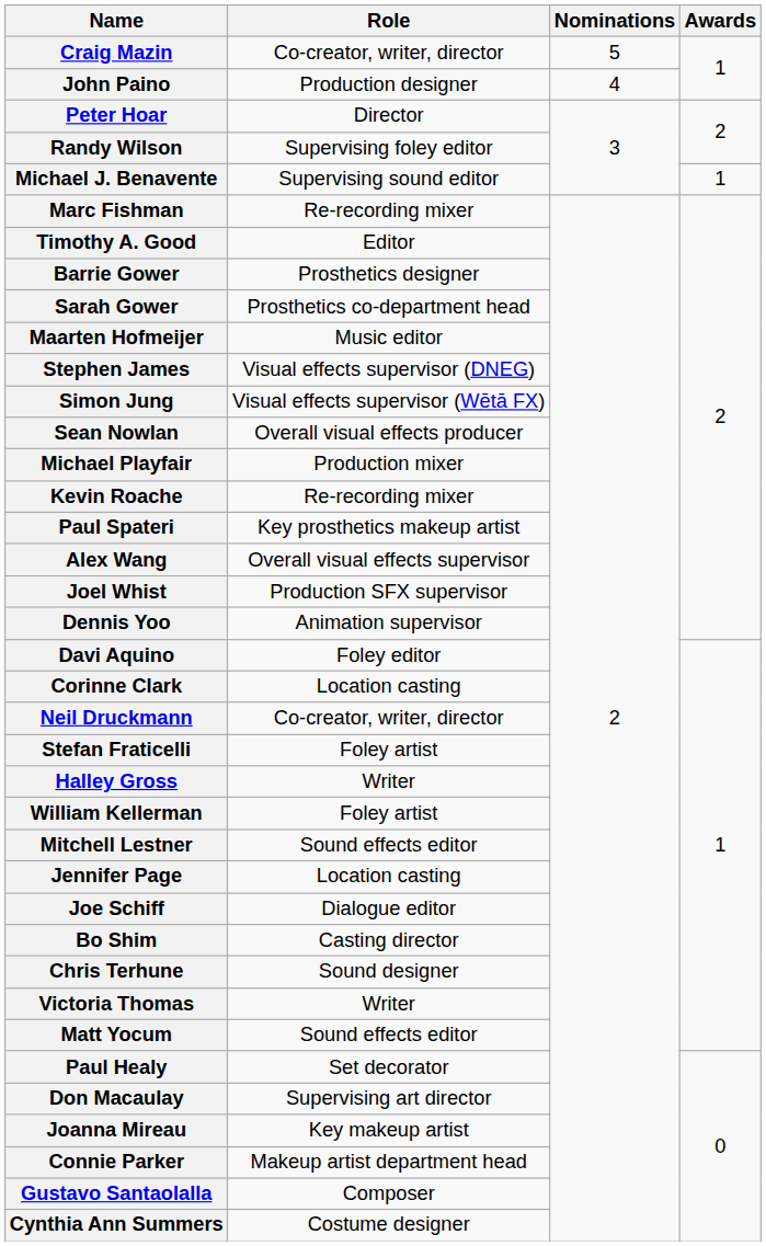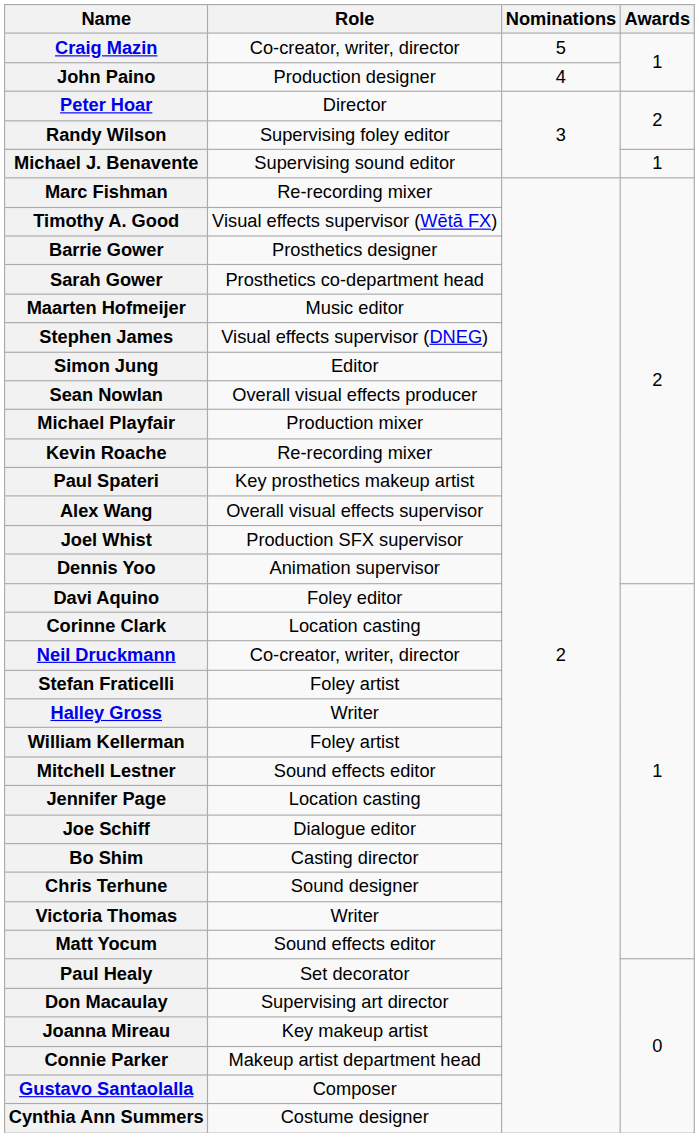 <table class="wikitable sortable plainrowheaders" style="text-align:center;">
 <tr>
 <th scope="col">Name</th>
 <th scope="col">Role</th>
 <th scope="col">Nominations</th>
 <th scope="col">Awards</th>
 </tr>
 <tr>
 <th scope="row" data-sort-value="Mazin, Craig"><a href='#'>Craig Mazin</a></th>
 <td>Co-creator, writer, director</td>
 <td>5</td>
 <td rowspan="2">1</td>
 </tr>
 <tr>
 <th scope="row" data-sort-value="Paino, John">John Paino</th>
 <td>Production designer</td>
 <td>4</td>
 </tr>
 <tr>
 <th scope="row" data-sort-value="Hoar, Peter"><a href='#'>Peter Hoar</a></th>
 <td>Director</td>
 <td rowspan="3">3</td>
 <td rowspan="2">2</td>
 </tr>
 <tr>
 <th scope="row" data-sort-value="Wilson, Randy">Randy Wilson</th>
 <td>Supervising foley editor</td>
 </tr>
 <tr>
 <th scope="row" data-sort-value="Benavente, Michael">Michael J. Benavente</th>
 <td>Supervising sound editor</td>
 <td>1</td>
 </tr>
 <tr>
 <th scope="row" data-sort-value="Fishman, Marc">Marc Fishman</th>
 <td>Re-recording mixer</td>
 <td rowspan="33">2</td>
 <td rowspan="14">2</td>
 </tr>
 <tr>
 <th scope="row" data-sort-value="Good, Timothy">Timothy A. Good</th>
-<td>Editor</td>
+<td>Visual effects supervisor (<a href='#'>Wētā FX</a>)</td>
 </tr>
 <tr>
 <th scope="row" data-sort-value="Gower, Barrie">Barrie Gower</th>
 <td>Prosthetics designer</td>
 </tr>
 <tr>
 <th scope="row" data-sort-value="Gower, Sarah">Sarah Gower</th>
 <td>Prosthetics co-department head</td>
 </tr>
 <tr>
 <th scope="row" data-sort-value="Hofmeijer, Maartne">Maarten Hofmeijer</th>
 <td>Music editor</td>
 </tr>
 <tr>
 <th scope="row" data-sort-value="James, Stephen">Stephen James</th>
 <td>Visual effects supervisor (<a href='#'>DNEG</a>)</td>
 </tr>
 <tr>
 <th scope="row" data-sort-value="Jung, Simon">Simon Jung</th>
-<td>Visual effects supervisor (<a href='#'>Wētā FX</a>)</td>
+<td>Editor</td>
 </tr>
 <tr>
 <th scope="row" data-sort-value="Nowlan, Sean">Sean Nowlan</th>
 <td>Overall visual effects producer</td>
 </tr>
 <tr>
 <th scope="row" data-sort-value="Playfair, Michael">Michael Playfair</th>
 <td>Production mixer</td>
 </tr>
 <tr>
 <th scope="row" data-sort-value="Roache, Kevin">Kevin Roache</th>
 <td>Re-recording mixer</td>
 </tr>
 <tr>
 <th scope="row" data-sort-value="Spateri, Paul">Paul Spateri</th>
 <td>Key prosthetics makeup artist</td>
 </tr>
 <tr>
 <th scope="row" data-sort-value="Wang, Alex">Alex Wang</th>
 <td>Overall visual effects supervisor</td>
 </tr>
 <tr>
 <th scope="row" data-sort-value="Whist, Joel">Joel Whist</th>
 <td>Production SFX supervisor</td>
 </tr>
 <tr>
 <th scope="row" data-sort-value="Yoo, Dennis">Dennis Yoo</th>
 <td>Animation supervisor</td>
 </tr>
 <tr>
 <th scope="row" data-sort-value="Aquino, Davi">Davi Aquino</th>
 <td>Foley editor</td>
 <td rowspan="13">1</td>
 </tr>
 <tr>
 <th scope="row" data-sort-value="Clark, Corinne">Corinne Clark</th>
 <td>Location casting</td>
 </tr>
 <tr>
 <th scope="row" data-sort-value="Druckmann, Neil"><a href='#'>Neil Druckmann</a></th>
 <td>Co-creator, writer, director</td>
 </tr>
 <tr>
 <th scope="row" data-sort-value="Fraticelli, Stefan">Stefan Fraticelli</th>
 <td>Foley artist</td>
 </tr>
 <tr>
 <th scope="row" data-sort-value="Gross, Halley"><a href='#'>Halley Gross</a></th>
 <td>Writer</td>
 </tr>
 <tr>
 <th scope="row" data-sort-value="Kellerman, William">William Kellerman</th>
 <td>Foley artist</td>
 </tr>
 <tr>
 <th scope="row" data-sort-value="Lestner, Mitchell">Mitchell Lestner</th>
 <td>Sound effects editor</td>
 </tr>
 <tr>
 <th scope="row" data-sort-value="Page, Jennifer">Jennifer Page</th>
 <td>Location casting</td>
 </tr>
 <tr>
 <th scope="row" data-sort-value="Schiff, Joe">Joe Schiff</th>
 <td>Dialogue editor</td>
 </tr>
 <tr>
 <th scope="row" data-sort-value="Shim, Bo">Bo Shim</th>
 <td>Casting director</td>
 </tr>
 <tr>
 <th scope="row" data-sort-value="Terhune, Chris">Chris Terhune</th>
 <td>Sound designer</td>
 </tr>
 <tr>
 <th scope="row" data-sort-value="Thomas, Victoria">Victoria Thomas</th>
 <td>Writer</td>
 </tr>
 <tr>
 <th scope="row" data-sort-value="Yocum, Matt">Matt Yocum</th>
 <td>Sound effects editor</td>
 </tr>
 <tr>
 <th scope="row" data-sort-value="Healy, Paul">Paul Healy</th>
 <td>Set decorator</td>
 <td rowspan="6">0</td>
 </tr>
 <tr>
 <th scope="row" data-sort-value="Macaulay, Don">Don Macaulay</th>
 <td>Supervising art director</td>
 </tr>
 <tr>
 <th scope="row" data-sort-value="Mireau, Joanna">Joanna Mireau</th>
 <td>Key makeup artist</td>
 </tr>
 <tr>
 <th scope="row" data-sort-value="Parker, Connie">Connie Parker</th>
 <td>Makeup artist department head</td>
 </tr>
 <tr>
 <th scope="row" data-sort-value="Santaolalla, Gustavo"><a href='#'>Gustavo Santaolalla</a></th>
 <td>Composer</td>
 </tr>
 <tr>
 <th scope="row" data-sort-value="Summers, Cynthia Ann">Cynthia Ann Summers</th>
 <td>Costume designer</td>
 </tr>
 </table>
